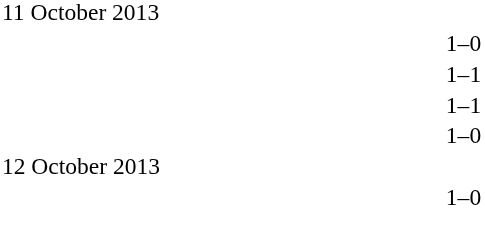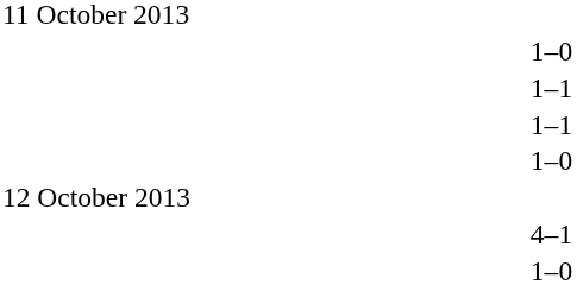 <table style="width:50%;" cellspacing="1">
 <tr>
 <th width=25%></th>
 <th width=10%></th>
 <th width=25%></th>
 </tr>
 <tr>
 <td>11 October 2013</td>
 </tr>
 <tr>
 <td align=right></td>
 <td align=center>1–0</td>
 <td></td>
 </tr>
 <tr>
 <td align=right></td>
 <td align=center>1–1</td>
 <td></td>
 </tr>
 <tr>
 <td align=right></td>
 <td align=center>1–1</td>
 <td></td>
 </tr>
 <tr>
 <td align=right></td>
 <td align=center>1–0</td>
 <td></td>
 </tr>
 <tr>
 <td>12 October 2013</td>
 </tr>
 <tr>
 <td align=right></td>
+<td align=center>4–1</td>
+<td></td>
+</tr>
+<tr>
+<td align=right></td>
 <td align=center>1–0</td>
 <td></td>
 </tr>
 </table>
